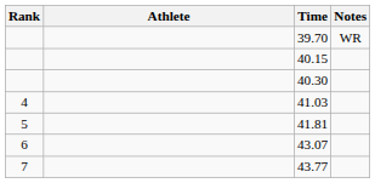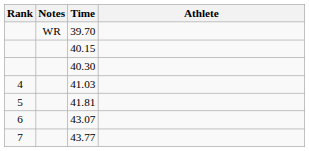 <table class="wikitable" style="text-align:center">
 <tr>
 <th>Rank</th>
+<th>Notes</th>
+<th>Time</th>
 <th Style="width:18em">Athlete</th>
-<th>Time</th>
-<th>Notes</th>
 </tr>
 <tr>
 <td></td>
+<td>WR</td>
+<td>39.70</td>
 <td style="text-align:left"></td>
-<td>39.70</td>
-<td>WR</td>
 </tr>
 <tr>
 <td></td>
+<td></td>
+<td>40.15</td>
 <td style="text-align:left"></td>
-<td>40.15</td>
-<td></td>
 </tr>
 <tr>
 <td></td>
+<td></td>
+<td>40.30</td>
 <td style="text-align:left"></td>
-<td>40.30</td>
-<td></td>
 </tr>
 <tr>
 <td>4</td>
+<td></td>
+<td>41.03</td>
 <td style="text-align:left"></td>
-<td>41.03</td>
-<td></td>
 </tr>
 <tr>
 <td>5</td>
+<td></td>
+<td>41.81</td>
 <td style="text-align:left"></td>
-<td>41.81</td>
-<td></td>
 </tr>
 <tr>
 <td>6</td>
+<td></td>
+<td>43.07</td>
 <td style="text-align:left"></td>
-<td>43.07</td>
-<td></td>
 </tr>
 <tr>
 <td>7</td>
+<td></td>
+<td>43.77</td>
 <td style="text-align:left"></td>
-<td>43.77</td>
-<td></td>
 </tr>
 </table>
